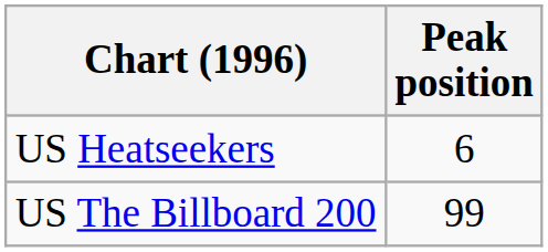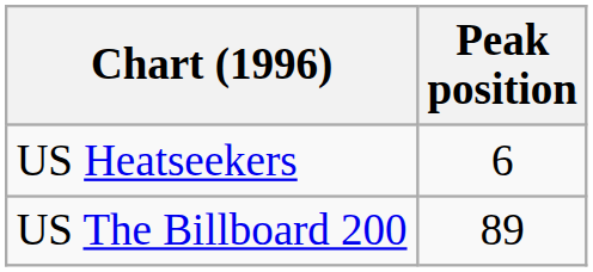 <table class="wikitable">
 <tr>
 <th>Chart (1996)</th>
 <th>Peak<br>position</th>
 </tr>
 <tr>
 <td>US <a href='#'>Heatseekers</a></td>
 <td align="center">6</td>
 </tr>
 <tr>
 <td>US <a href='#'>The Billboard 200</a></td>
-<td align="center">99</td>
+<td align="center">89</td>
 </tr>
 </table>
